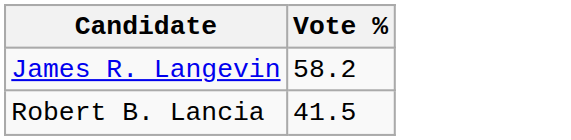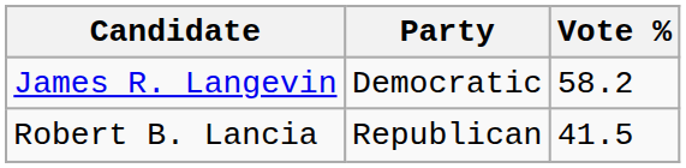 <table class="wikitable">
 <tr>
 <th>Candidate</th>
+<th>Party</th>
 <th>Vote %</th>
 </tr>
 <tr>
 <td><a href='#'>James R. Langevin</a></td>
+<td>Democratic</td>
 <td>58.2</td>
 </tr>
 <tr>
 <td>Robert B. Lancia</td>
+<td>Republican</td>
 <td>41.5</td>
 </tr>
 </table>
